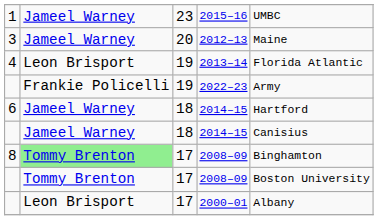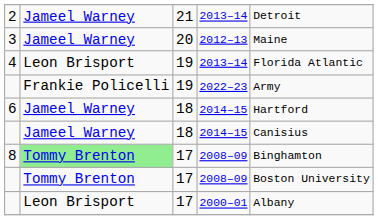 <table class="wikitable">
 <tr>
 </tr>
 <tr>
-<td>1</td>
+<td>2</td>
 <td><a href='#'>Jameel Warney</a></td>
-<td>23</td>
-<td style="font-size:80%;"><a href='#'>2015–16</a></td>
-<td style="font-size:80%;">UMBC</td>
+<td>21</td>
+<td style="font-size:80%;"><a href='#'>2013–14</a></td>
+<td style="font-size:80%;">Detroit</td>
 </tr>
 <tr>
 <td>3</td>
 <td><a href='#'>Jameel Warney</a></td>
 <td>20</td>
 <td style="font-size:80%;"><a href='#'>2012–13</a></td>
 <td style="font-size:80%;">Maine</td>
 </tr>
 <tr>
 <td>4</td>
 <td>Leon Brisport</td>
 <td>19</td>
 <td style="font-size:80%;"><a href='#'>2013–14</a></td>
 <td style="font-size:80%;">Florida Atlantic</td>
 </tr>
 <tr>
 <td></td>
 <td>Frankie Policelli</td>
 <td>19</td>
 <td style="font-size:80%;"><a href='#'>2022–23</a></td>
 <td style="font-size:80%;">Army</td>
 </tr>
 <tr>
 <td>6</td>
 <td><a href='#'>Jameel Warney</a></td>
 <td>18</td>
 <td style="font-size:80%;"><a href='#'>2014–15</a></td>
 <td style="font-size:80%;">Hartford</td>
 </tr>
 <tr>
 <td></td>
 <td><a href='#'>Jameel Warney</a></td>
 <td>18</td>
 <td style="font-size:80%;"><a href='#'>2014–15</a></td>
 <td style="font-size:80%;">Canisius</td>
 </tr>
 <tr>
 <td>8</td>
 <td style="background: lightgreen;"><a href='#'>Tommy Brenton</a></td>
 <td>17</td>
 <td style="font-size:80%;"><a href='#'>2008–09</a></td>
 <td style="font-size:80%;">Binghamton</td>
 </tr>
 <tr>
 <td></td>
 <td><a href='#'>Tommy Brenton</a></td>
 <td>17</td>
 <td style="font-size:80%;"><a href='#'>2008–09</a></td>
 <td style="font-size:80%;">Boston University</td>
 </tr>
 <tr>
 <td></td>
 <td>Leon Brisport</td>
 <td>17</td>
 <td style="font-size:80%;"><a href='#'>2000–01</a></td>
 <td style="font-size:80%;">Albany</td>
 </tr>
 <tr>
 </tr>
 </table>
